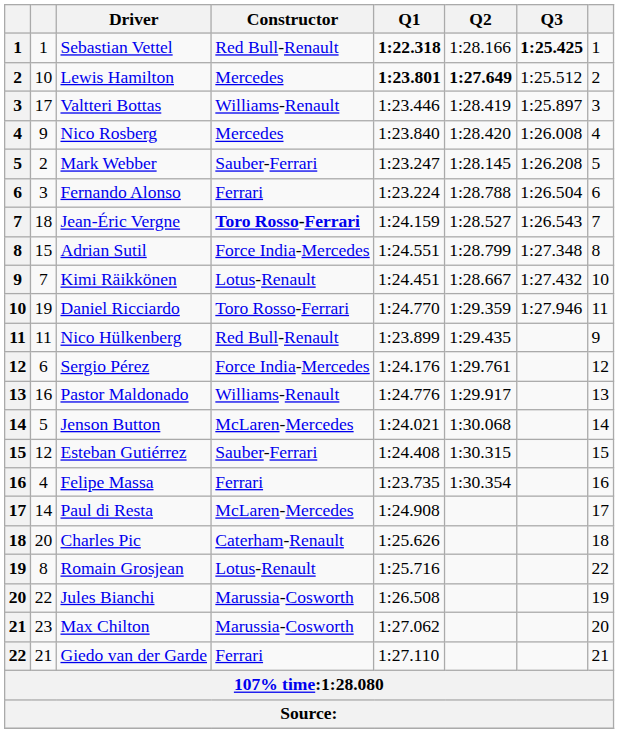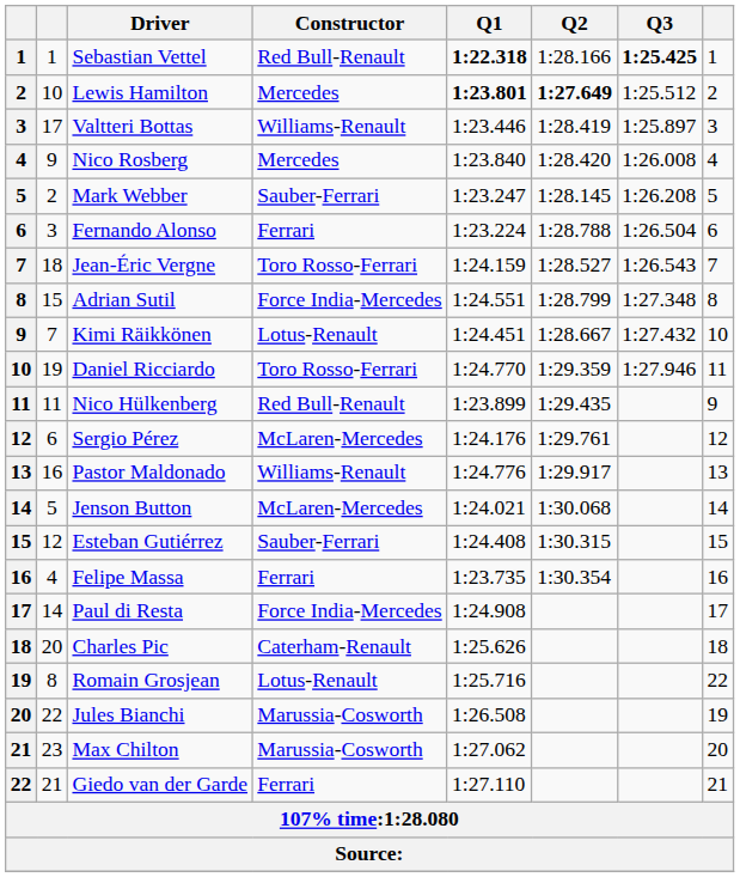 <table class="wikitable sortable" style="font-size:85%">
 <tr>
 <th></th>
 <th></th>
 <th>Driver</th>
 <th>Constructor</th>
 <th>Q1</th>
 <th>Q2</th>
 <th>Q3</th>
 <th></th>
 </tr>
 <tr>
 <th>1</th>
 <td align="center">1</td>
 <td> <a href='#'>Sebastian Vettel</a></td>
 <td><a href='#'>Red Bull</a>-<a href='#'>Renault</a></td>
 <td><strong>1:22.318</strong></td>
 <td>1:28.166</td>
 <td><strong>1:25.425</strong></td>
 <td>1</td>
 </tr>
 <tr>
 <th>2</th>
 <td align="center">10</td>
 <td> <a href='#'>Lewis Hamilton</a></td>
 <td><a href='#'>Mercedes</a></td>
 <td><strong>1:23.801</strong></td>
 <td><strong>1:27.649</strong></td>
 <td>1:25.512</td>
 <td>2</td>
 </tr>
 <tr>
 <th>3</th>
 <td align="center">17</td>
 <td> <a href='#'>Valtteri Bottas</a></td>
 <td><a href='#'>Williams</a>-<a href='#'>Renault</a></td>
 <td>1:23.446</td>
 <td>1:28.419</td>
 <td>1:25.897</td>
 <td>3</td>
 </tr>
 <tr>
 <th>4</th>
 <td align="center">9</td>
 <td> <a href='#'>Nico Rosberg</a></td>
 <td><a href='#'>Mercedes</a></td>
 <td>1:23.840</td>
 <td>1:28.420</td>
 <td>1:26.008</td>
 <td>4</td>
 </tr>
 <tr>
 <th>5</th>
 <td align="center">2</td>
 <td> <a href='#'>Mark Webber</a></td>
 <td><a href='#'>Sauber</a>-<a href='#'>Ferrari</a></td>
 <td>1:23.247</td>
 <td>1:28.145</td>
 <td>1:26.208</td>
 <td>5</td>
 </tr>
 <tr>
 <th>6</th>
 <td align="center">3</td>
 <td> <a href='#'>Fernando Alonso</a></td>
 <td><a href='#'>Ferrari</a></td>
 <td>1:23.224</td>
 <td>1:28.788</td>
 <td>1:26.504</td>
 <td>6</td>
 </tr>
 <tr>
 <th>7</th>
 <td align="center">18</td>
 <td> <a href='#'>Jean-Éric Vergne</a></td>
-<td><strong><a href='#'>Toro Rosso</a>-<a href='#'>Ferrari</a></strong></td>
+<td><a href='#'>Toro Rosso</a>-<a href='#'>Ferrari</a></td>
 <td>1:24.159</td>
 <td>1:28.527</td>
 <td>1:26.543</td>
 <td>7</td>
 </tr>
 <tr>
 <th>8</th>
 <td align="center">15</td>
 <td> <a href='#'>Adrian Sutil</a></td>
 <td><a href='#'>Force India</a>-<a href='#'>Mercedes</a></td>
 <td>1:24.551</td>
 <td>1:28.799</td>
 <td>1:27.348</td>
 <td>8</td>
 </tr>
 <tr>
 <th>9</th>
 <td align="center">7</td>
 <td> <a href='#'>Kimi Räikkönen</a></td>
 <td><a href='#'>Lotus</a>-<a href='#'>Renault</a></td>
 <td>1:24.451</td>
 <td>1:28.667</td>
 <td>1:27.432</td>
 <td>10</td>
 </tr>
 <tr>
 <th>10</th>
 <td align="center">19</td>
 <td> <a href='#'>Daniel Ricciardo</a></td>
 <td><a href='#'>Toro Rosso</a>-<a href='#'>Ferrari</a></td>
 <td>1:24.770</td>
 <td>1:29.359</td>
 <td>1:27.946</td>
 <td>11</td>
 </tr>
 <tr>
 <th>11</th>
 <td align="center">11</td>
 <td> <a href='#'>Nico Hülkenberg</a></td>
 <td><a href='#'>Red Bull</a>-<a href='#'>Renault</a></td>
 <td>1:23.899</td>
 <td>1:29.435</td>
 <td></td>
 <td>9</td>
 </tr>
 <tr>
 <th>12</th>
 <td align="center">6</td>
 <td> <a href='#'>Sergio Pérez</a></td>
-<td><a href='#'>Force India</a>-<a href='#'>Mercedes</a></td>
+<td><a href='#'>McLaren</a>-<a href='#'>Mercedes</a></td>
 <td>1:24.176</td>
 <td>1:29.761</td>
 <td></td>
 <td>12</td>
 </tr>
 <tr>
 <th>13</th>
 <td align="center">16</td>
 <td> <a href='#'>Pastor Maldonado</a></td>
 <td><a href='#'>Williams</a>-<a href='#'>Renault</a></td>
 <td>1:24.776</td>
 <td>1:29.917</td>
 <td></td>
 <td>13</td>
 </tr>
 <tr>
 <th>14</th>
 <td align="center">5</td>
 <td> <a href='#'>Jenson Button</a></td>
 <td><a href='#'>McLaren</a>-<a href='#'>Mercedes</a></td>
 <td>1:24.021</td>
 <td>1:30.068</td>
 <td></td>
 <td>14</td>
 </tr>
 <tr>
 <th>15</th>
 <td align="center">12</td>
 <td> <a href='#'>Esteban Gutiérrez</a></td>
 <td><a href='#'>Sauber</a>-<a href='#'>Ferrari</a></td>
 <td>1:24.408</td>
 <td>1:30.315</td>
 <td></td>
 <td>15</td>
 </tr>
 <tr>
 <th>16</th>
 <td align="center">4</td>
 <td> <a href='#'>Felipe Massa</a></td>
 <td><a href='#'>Ferrari</a></td>
 <td>1:23.735</td>
 <td>1:30.354</td>
 <td></td>
 <td>16</td>
 </tr>
 <tr>
 <th>17</th>
 <td align="center">14</td>
 <td> <a href='#'>Paul di Resta</a></td>
-<td><a href='#'>McLaren</a>-<a href='#'>Mercedes</a></td>
+<td><a href='#'>Force India</a>-<a href='#'>Mercedes</a></td>
 <td>1:24.908</td>
 <td></td>
 <td></td>
 <td>17</td>
 </tr>
 <tr>
 <th>18</th>
 <td align="center">20</td>
 <td> <a href='#'>Charles Pic</a></td>
 <td><a href='#'>Caterham</a>-<a href='#'>Renault</a></td>
 <td>1:25.626</td>
 <td></td>
 <td></td>
 <td>18</td>
 </tr>
 <tr>
 <th>19</th>
 <td align="center">8</td>
 <td> <a href='#'>Romain Grosjean</a></td>
 <td><a href='#'>Lotus</a>-<a href='#'>Renault</a></td>
 <td>1:25.716</td>
 <td></td>
 <td></td>
 <td>22</td>
 </tr>
 <tr>
 <th>20</th>
 <td align="center">22</td>
 <td> <a href='#'>Jules Bianchi</a></td>
 <td><a href='#'>Marussia</a>-<a href='#'>Cosworth</a></td>
 <td>1:26.508</td>
 <td></td>
 <td></td>
 <td>19</td>
 </tr>
 <tr>
 <th>21</th>
 <td align="center">23</td>
 <td> <a href='#'>Max Chilton</a></td>
 <td><a href='#'>Marussia</a>-<a href='#'>Cosworth</a></td>
 <td>1:27.062</td>
 <td></td>
 <td></td>
 <td>20</td>
 </tr>
 <tr>
 <th>22</th>
 <td align="center">21</td>
 <td> <a href='#'>Giedo van der Garde</a></td>
 <td><a href='#'>Ferrari</a></td>
 <td>1:27.110</td>
 <td></td>
 <td></td>
 <td>21</td>
 </tr>
 <tr>
 <th colspan=8><a href='#'>107% time</a>:1:28.080</th>
 </tr>
 <tr>
 <th colspan=8>Source:</th>
 </tr>
 <tr>
 </tr>
 </table>
